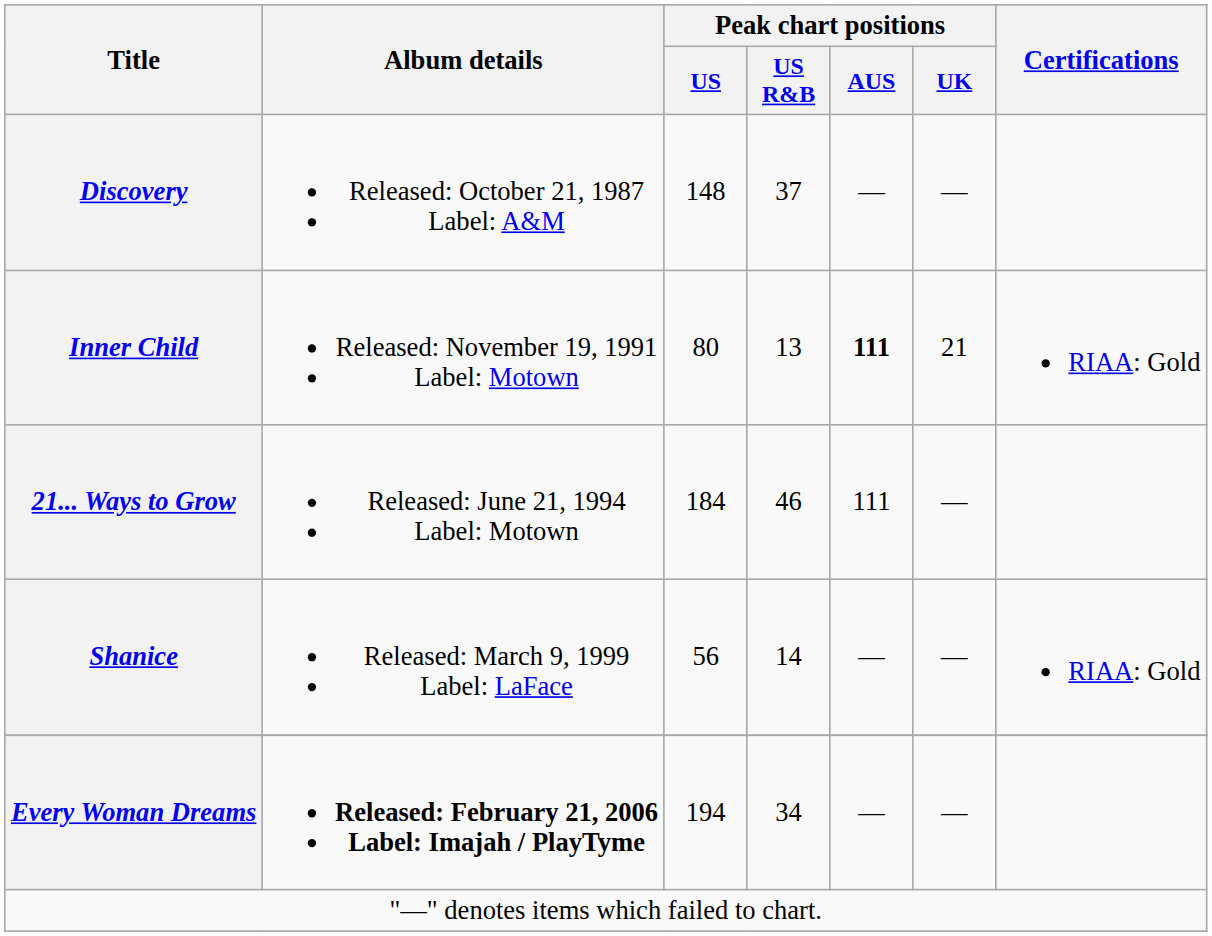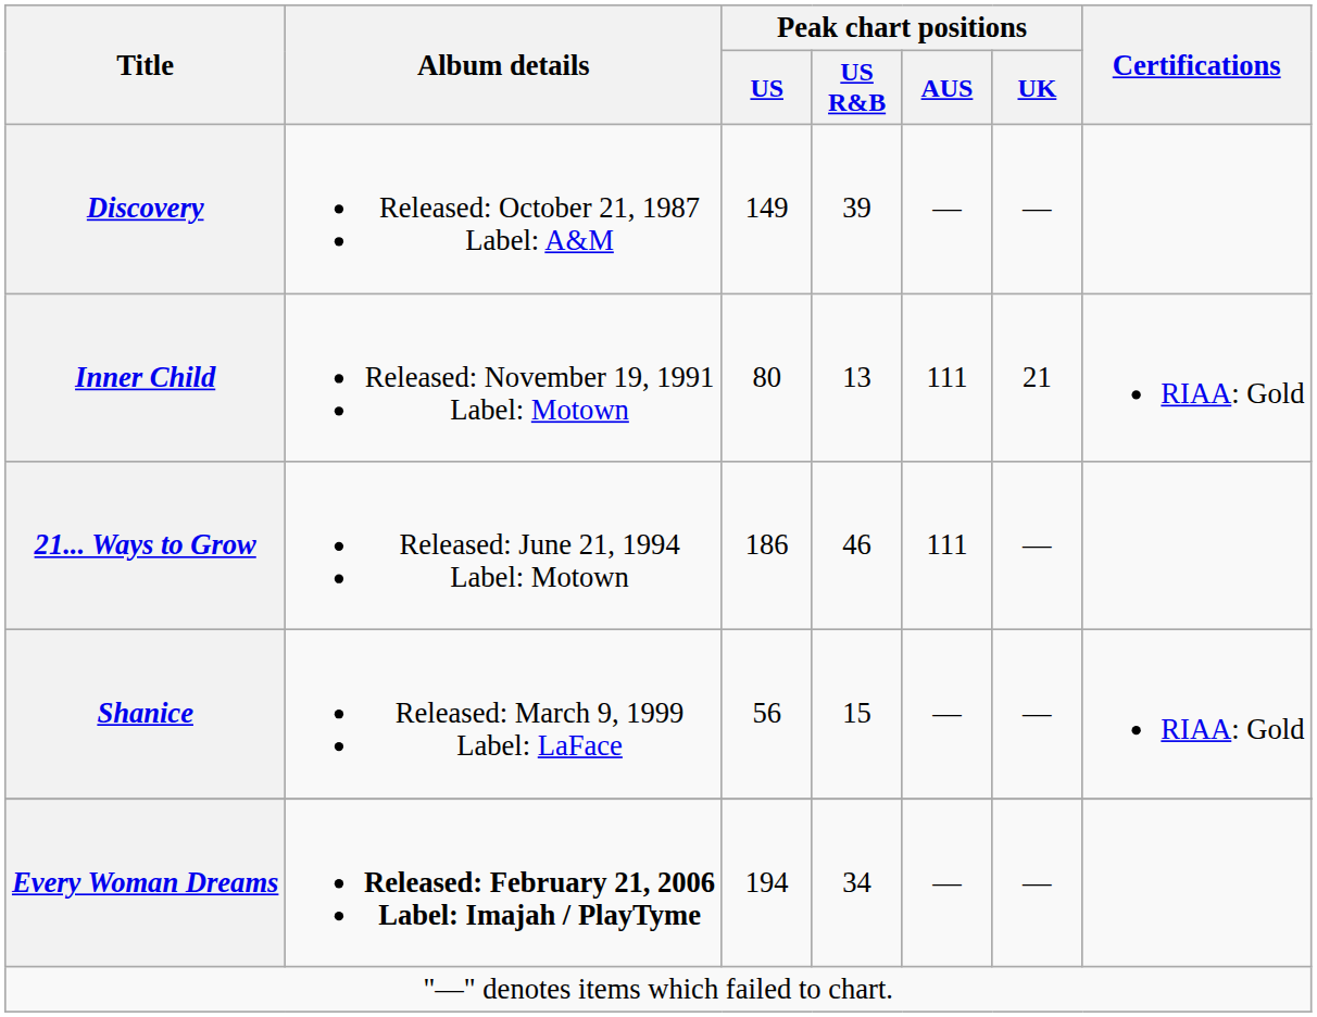 <table class="wikitable plainrowheaders" style="text-align:center;">
 <tr>
 <th scope="col" rowspan="2">Title</th>
 <th scope="col" rowspan="2">Album details</th>
 <th scope="col" colspan="4">Peak chart positions</th>
 <th scope="col" rowspan="2"><a href='#'>Certifications</a></th>
 </tr>
 <tr>
 <th scope="col" style="width:3em;font-size:90%;"><a href='#'>US</a><br></th>
 <th scope="col" style="width:3em;font-size:90%;"><a href='#'>US<br>R&B</a><br></th>
 <th scope="col" style="width:3em;font-size:90%;"><a href='#'>AUS</a><br></th>
 <th scope="col" style="width:3em;font-size:90%;"><a href='#'>UK</a><br></th>
 </tr>
 <tr>
 <th scope="row"><em><a href='#'>Discovery</a></em></th>
 <td><br><ul><li>Released: October 21, 1987</li><li>Label: <a href='#'>A&M</a></li></ul></td>
-<td>148</td>
-<td>37</td>
+<td>149</td>
+<td>39</td>
 <td>—</td>
 <td>—</td>
 <td></td>
 </tr>
 <tr>
 <th scope="row"><em><a href='#'>Inner Child</a></em></th>
 <td><br><ul><li>Released: November 19, 1991</li><li>Label: <a href='#'>Motown</a></li></ul></td>
 <td>80</td>
 <td>13</td>
-<td><strong>111</strong></td>
+<td>111</td>
 <td>21</td>
 <td><br><ul><li><a href='#'>RIAA</a>: Gold</li></ul></td>
 </tr>
 <tr>
 <th scope="row"><em><a href='#'>21... Ways to Grow</a></em></th>
 <td><br><ul><li>Released: June 21, 1994</li><li>Label: Motown</li></ul></td>
-<td>184</td>
+<td>186</td>
 <td>46</td>
 <td>111</td>
 <td>—</td>
 <td></td>
 </tr>
 <tr>
 <th scope="row"><em><a href='#'>Shanice</a></em></th>
 <td><br><ul><li>Released: March 9, 1999</li><li>Label: <a href='#'>LaFace</a></li></ul></td>
 <td>56</td>
-<td>14</td>
+<td>15</td>
 <td>—</td>
 <td>—</td>
 <td><br><ul><li><a href='#'>RIAA</a>: Gold</li></ul></td>
 </tr>
 <tr>
 </tr>
 <tr>
 <th scope="row" align="left"><em><a href='#'>Every Woman Dreams</a></em></th>
 <td><strong><br><ul><li>Released: February 21, 2006</li><li>Label: Imajah / PlayTyme</li></ul></strong></td>
 <td>194</td>
 <td>34</td>
 <td>—</td>
 <td>—</td>
 <td></td>
 </tr>
 <tr>
 <td colspan="12">"—" denotes items which failed to chart.</td>
 </tr>
 </table>
